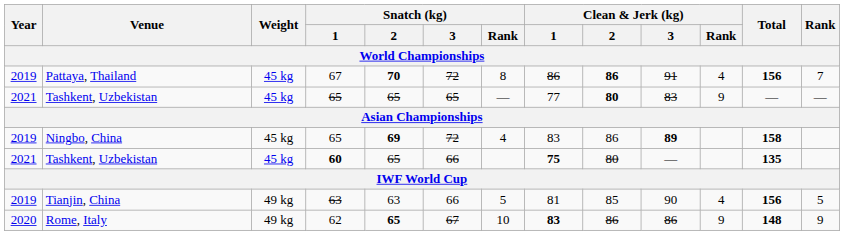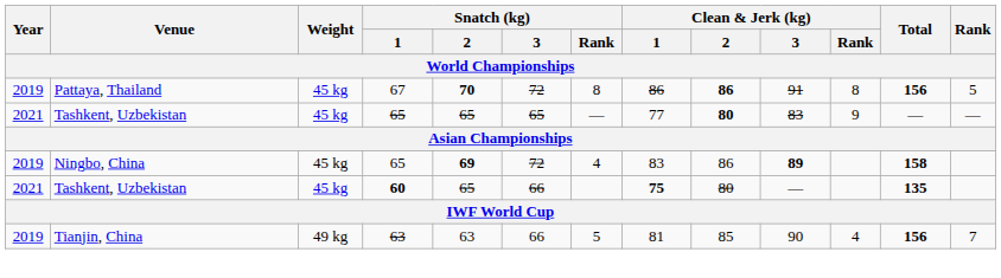 <table class = "wikitable" style="text-align:center;">
 <tr>
 <th rowspan=2 width=40>Year</th>
 <th rowspan=2 width=250>Venue</th>
 <th rowspan=2 width=60>Weight</th>
 <th colspan=4>Snatch (kg)</th>
 <th colspan=4>Clean & Jerk (kg)</th>
 <th rowspan=2 width=65>Total</th>
 <th rowspan=2 width=40>Rank</th>
 </tr>
 <tr>
 <th width=65>1</th>
 <th width=65>2</th>
 <th width=65>3</th>
 <th width=45>Rank</th>
 <th width=65>1</th>
 <th width=65>2</th>
 <th width=65>3</th>
 <th width=45>Rank</th>
 </tr>
 <tr>
 <th colspan=13><a href='#'>World Championships</a></th>
 </tr>
 <tr>
 <td><a href='#'>2019</a></td>
 <td align=left> <a href='#'>Pattaya</a>, <a href='#'>Thailand</a></td>
 <td><a href='#'>45 kg</a></td>
 <td>67</td>
 <td><strong>70</strong></td>
 <td><s>72</s></td>
 <td>8</td>
 <td><s>86</s></td>
 <td><strong>86</strong></td>
 <td><s>91</s></td>
-<td>4</td>
+<td>8</td>
 <td><strong>156</strong></td>
-<td>7</td>
+<td>5</td>
 </tr>
 <tr>
 <td><a href='#'>2021</a></td>
 <td align=left> <a href='#'>Tashkent</a>, <a href='#'>Uzbekistan</a></td>
 <td><a href='#'>45 kg</a></td>
 <td><s>65</s></td>
 <td><s>65</s></td>
 <td><s>65</s></td>
 <td>—</td>
 <td>77</td>
 <td><strong>80</strong></td>
 <td><s>83</s></td>
 <td>9</td>
 <td>—</td>
 <td>—</td>
 </tr>
 <tr>
 <th colspan=13><a href='#'>Asian Championships</a></th>
 </tr>
 <tr>
 <td><a href='#'>2019</a></td>
 <td align=left> <a href='#'>Ningbo</a>, <a href='#'>China</a></td>
 <td>45 kg</td>
 <td>65</td>
 <td><strong>69</strong></td>
 <td><s>72</s></td>
 <td>4</td>
 <td>83</td>
 <td>86</td>
 <td><strong>89</strong></td>
 <td></td>
 <td><strong>158</strong></td>
 <td></td>
 </tr>
 <tr>
 <td><a href='#'>2021</a></td>
 <td align=left> <a href='#'>Tashkent</a>, <a href='#'>Uzbekistan</a></td>
 <td><a href='#'>45 kg</a></td>
 <td><strong>60</strong></td>
 <td><s>65</s></td>
 <td><s>66</s></td>
 <td></td>
 <td><strong>75</strong></td>
 <td><s>80</s></td>
 <td>—</td>
 <td></td>
 <td><strong>135</strong></td>
 <td></td>
 </tr>
 <tr>
 <th colspan=13><a href='#'>IWF World Cup</a></th>
 </tr>
 <tr>
 <td><a href='#'>2019</a></td>
 <td align=left> <a href='#'>Tianjin</a>, <a href='#'>China</a></td>
 <td>49 kg</td>
 <td><s>63</s></td>
 <td>63</td>
 <td>66</td>
 <td>5</td>
 <td>81</td>
 <td>85</td>
 <td>90</td>
 <td>4</td>
 <td><strong>156</strong></td>
-<td>5</td>
-</tr>
-<tr>
-<td><a href='#'>2020</a></td>
-<td align=left> <a href='#'>Rome</a>, <a href='#'>Italy</a></td>
-<td>49 kg</td>
-<td>62</td>
-<td><strong>65</strong></td>
-<td><s>67</s></td>
-<td>10</td>
-<td><strong>83</strong></td>
-<td><s>86</s></td>
-<td><s>86</s></td>
-<td>9</td>
-<td><strong>148</strong></td>
-<td>9</td>
+<td>7</td>
 </tr>
 </table>
